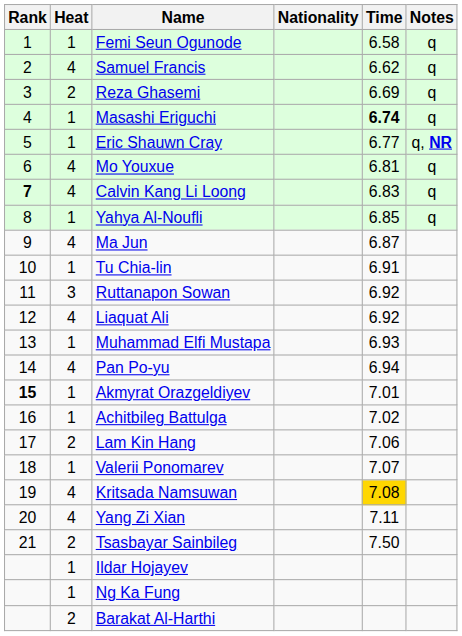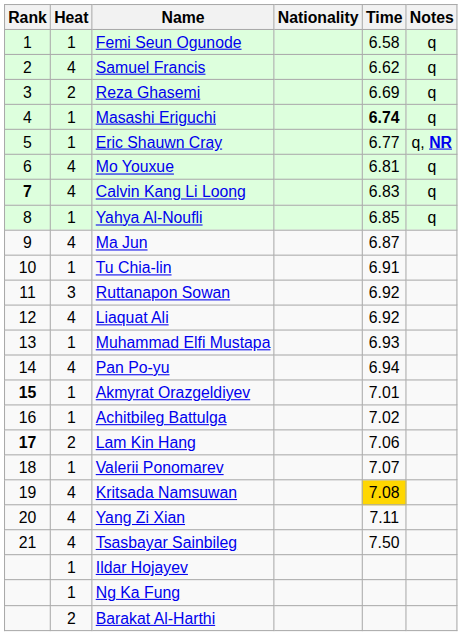 <table class="wikitable sortable" style="text-align:center;font-size:95%">
 <tr>
 <th>Rank</th>
 <th>Heat</th>
 <th>Name</th>
 <th>Nationality</th>
 <th>Time</th>
 <th>Notes</th>
 </tr>
 <tr bgcolor=ddffdd>
 <td>1</td>
 <td>1</td>
 <td align=left><a href='#'>Femi Seun Ogunode</a></td>
 <td align=left></td>
 <td>6.58</td>
 <td>q</td>
 </tr>
 <tr bgcolor=ddffdd>
 <td>2</td>
 <td>4</td>
 <td align=left><a href='#'>Samuel Francis</a></td>
 <td align=left></td>
 <td>6.62</td>
 <td>q</td>
 </tr>
 <tr bgcolor=ddffdd>
 <td>3</td>
 <td>2</td>
 <td align=left><a href='#'>Reza Ghasemi</a></td>
 <td align=left></td>
 <td>6.69</td>
 <td>q</td>
 </tr>
 <tr bgcolor=ddffdd>
 <td>4</td>
 <td>1</td>
 <td align=left><a href='#'>Masashi Eriguchi</a></td>
 <td align=left></td>
 <td><strong>6.74</strong></td>
 <td>q</td>
 </tr>
 <tr bgcolor=ddffdd>
 <td>5</td>
 <td>1</td>
 <td align=left><a href='#'>Eric Shauwn Cray</a></td>
 <td align=left></td>
 <td>6.77</td>
 <td>q, <strong><a href='#'>NR</a></strong></td>
 </tr>
 <tr bgcolor=ddffdd>
 <td>6</td>
 <td>4</td>
 <td align=left><a href='#'>Mo Youxue</a></td>
 <td align=left></td>
 <td>6.81</td>
 <td>q</td>
 </tr>
 <tr bgcolor=ddffdd>
 <td><strong>7</strong></td>
 <td>4</td>
 <td align=left><a href='#'>Calvin Kang Li Loong</a></td>
 <td align=left></td>
 <td>6.83</td>
 <td>q</td>
 </tr>
 <tr bgcolor=ddffdd>
 <td>8</td>
 <td>1</td>
 <td align=left><a href='#'>Yahya Al-Noufli</a></td>
 <td align=left></td>
 <td>6.85</td>
 <td>q</td>
 </tr>
 <tr>
 <td>9</td>
 <td>4</td>
 <td align=left><a href='#'>Ma Jun</a></td>
 <td align=left></td>
 <td>6.87</td>
 <td></td>
 </tr>
 <tr>
 <td>10</td>
 <td>1</td>
 <td align=left><a href='#'>Tu Chia-lin</a></td>
 <td align=left></td>
 <td>6.91</td>
 <td></td>
 </tr>
 <tr>
 <td>11</td>
 <td>3</td>
 <td align=left><a href='#'>Ruttanapon Sowan</a></td>
 <td align=left></td>
 <td>6.92</td>
 <td></td>
 </tr>
 <tr>
 <td>12</td>
 <td>4</td>
 <td align=left><a href='#'>Liaquat Ali</a></td>
 <td align=left></td>
 <td>6.92</td>
 <td></td>
 </tr>
 <tr>
 <td>13</td>
 <td>1</td>
 <td align=left><a href='#'>Muhammad Elfi Mustapa</a></td>
 <td align=left></td>
 <td>6.93</td>
 <td></td>
 </tr>
 <tr>
 <td>14</td>
 <td>4</td>
 <td align=left><a href='#'>Pan Po-yu</a></td>
 <td align=left></td>
 <td>6.94</td>
 <td></td>
 </tr>
 <tr>
 <td><strong>15</strong></td>
 <td>1</td>
 <td align=left><a href='#'>Akmyrat Orazgeldiyev</a></td>
 <td align=left></td>
 <td>7.01</td>
 <td></td>
 </tr>
 <tr>
 <td>16</td>
 <td>1</td>
 <td align=left><a href='#'>Achitbileg Battulga</a></td>
 <td align=left></td>
 <td>7.02</td>
 <td></td>
 </tr>
 <tr>
-<td>17</td>
+<td><strong>17</strong></td>
 <td>2</td>
 <td align=left><a href='#'>Lam Kin Hang</a></td>
 <td align=left></td>
 <td>7.06</td>
 <td></td>
 </tr>
 <tr>
 <td>18</td>
 <td>1</td>
 <td align=left><a href='#'>Valerii Ponomarev</a></td>
 <td align=left></td>
 <td>7.07</td>
 <td></td>
 </tr>
 <tr>
 <td>19</td>
 <td>4</td>
 <td align=left><a href='#'>Kritsada Namsuwan</a></td>
 <td align=left></td>
 <td style="background: gold;">7.08</td>
 <td></td>
 </tr>
 <tr>
 <td>20</td>
 <td>4</td>
 <td align=left><a href='#'>Yang Zi Xian</a></td>
 <td align=left></td>
 <td>7.11</td>
 <td></td>
 </tr>
 <tr>
 <td>21</td>
-<td>2</td>
+<td>4</td>
 <td align=left><a href='#'>Tsasbayar Sainbileg</a></td>
 <td align=left></td>
 <td>7.50</td>
 <td></td>
 </tr>
 <tr>
 <td></td>
 <td>1</td>
 <td align=left><a href='#'>Ildar Hojayev</a></td>
 <td align=left></td>
 <td></td>
 <td></td>
 </tr>
 <tr>
 <td></td>
 <td>1</td>
 <td align=left><a href='#'>Ng Ka Fung</a></td>
 <td align=left></td>
 <td></td>
 <td></td>
 </tr>
 <tr>
 <td></td>
 <td>2</td>
 <td align=left><a href='#'>Barakat Al-Harthi</a></td>
 <td align=left></td>
 <td></td>
 <td></td>
 </tr>
 </table>
